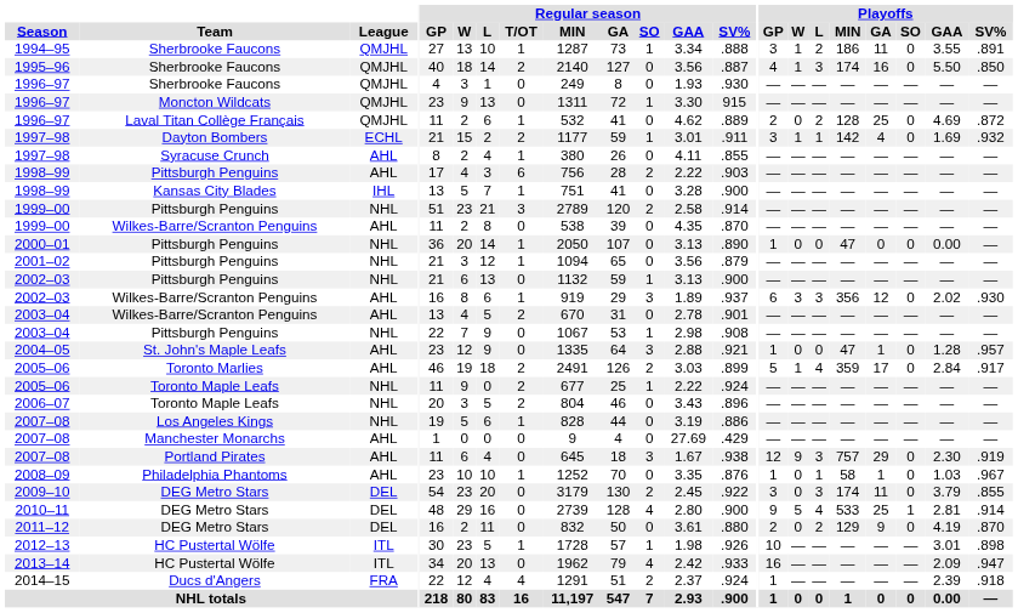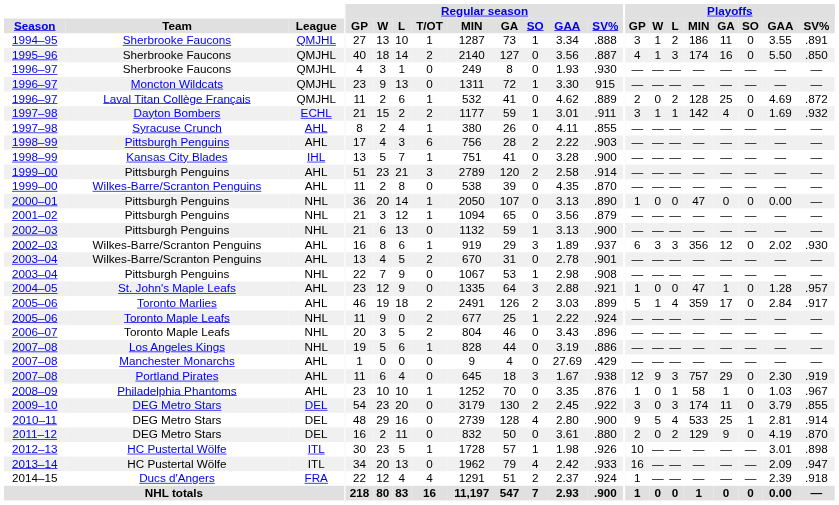 <table border="0" cellpadding="1" cellspacing="0" style="text-align:center; width:90%">
 <tr ALIGN="center" bgcolor="#e0e0e0">
 <th align="center" colspan="3" bgcolor="#ffffff"></th>
 <th align="center" rowspan="99" bgcolor="#ffffff"></th>
 <th align="center" colspan="9" bgcolor="#e0e0e0"><a href='#'>Regular season</a></th>
 <th align="center" rowspan="99" bgcolor="#ffffff"></th>
 <th align="center" colspan="8" bgcolor="#e0e0e0"><a href='#'>Playoffs</a></th>
 </tr>
 <tr ALIGN="center" bgcolor="#e0e0e0">
 <th><a href='#'>Season</a></th>
 <th>Team</th>
 <th>League</th>
 <th>GP</th>
 <th>W</th>
 <th>L</th>
 <th>T/OT</th>
 <th>MIN</th>
 <th>GA</th>
 <th><a href='#'>SO</a></th>
 <th><a href='#'>GAA</a></th>
 <th><a href='#'>SV%</a></th>
 <th>GP</th>
 <th>W</th>
 <th>L</th>
 <th>MIN</th>
 <th>GA</th>
 <th>SO</th>
 <th>GAA</th>
 <th>SV%</th>
 </tr>
 <tr ALIGN="center">
 <td><a href='#'>1994–95</a></td>
 <td><a href='#'>Sherbrooke Faucons</a></td>
 <td><a href='#'>QMJHL</a></td>
 <td>27</td>
 <td>13</td>
 <td>10</td>
 <td>1</td>
 <td>1287</td>
 <td>73</td>
 <td>1</td>
 <td>3.34</td>
 <td>.888</td>
 <td>3</td>
 <td>1</td>
 <td>2</td>
 <td>186</td>
 <td>11</td>
 <td>0</td>
 <td>3.55</td>
 <td>.891</td>
 </tr>
 <tr ALIGN="center" bgcolor="#f0f0f0">
 <td><a href='#'>1995–96</a></td>
 <td>Sherbrooke Faucons</td>
 <td>QMJHL</td>
 <td>40</td>
 <td>18</td>
 <td>14</td>
 <td>2</td>
 <td>2140</td>
 <td>127</td>
 <td>0</td>
 <td>3.56</td>
 <td>.887</td>
 <td>4</td>
 <td>1</td>
 <td>3</td>
 <td>174</td>
 <td>16</td>
 <td>0</td>
 <td>5.50</td>
 <td>.850</td>
 </tr>
 <tr ALIGN="center">
 <td><a href='#'>1996–97</a></td>
 <td>Sherbrooke Faucons</td>
 <td>QMJHL</td>
 <td>4</td>
 <td>3</td>
 <td>1</td>
 <td>0</td>
 <td>249</td>
 <td>8</td>
 <td>0</td>
 <td>1.93</td>
 <td>.930</td>
 <td>—</td>
 <td>—</td>
 <td>—</td>
 <td>—</td>
 <td>—</td>
 <td>—</td>
 <td>—</td>
 <td>—</td>
 </tr>
 <tr ALIGN="center" bgcolor="#f0f0f0">
 <td><a href='#'>1996–97</a></td>
 <td><a href='#'>Moncton Wildcats</a></td>
 <td>QMJHL</td>
 <td>23</td>
 <td>9</td>
 <td>13</td>
 <td>0</td>
 <td>1311</td>
 <td>72</td>
 <td>1</td>
 <td>3.30</td>
 <td>915</td>
 <td>—</td>
 <td>—</td>
 <td>—</td>
 <td>—</td>
 <td>—</td>
 <td>—</td>
 <td>—</td>
 <td>—</td>
 </tr>
 <tr ALIGN="center">
 <td><a href='#'>1996–97</a></td>
 <td><a href='#'>Laval Titan Collège Français</a></td>
 <td>QMJHL</td>
 <td>11</td>
 <td>2</td>
 <td>6</td>
 <td>1</td>
 <td>532</td>
 <td>41</td>
 <td>0</td>
 <td>4.62</td>
 <td>.889</td>
 <td>2</td>
 <td>0</td>
 <td>2</td>
 <td>128</td>
 <td>25</td>
 <td>0</td>
 <td>4.69</td>
 <td>.872</td>
 </tr>
 <tr ALIGN="center" bgcolor="#f0f0f0">
 <td><a href='#'>1997–98</a></td>
 <td><a href='#'>Dayton Bombers</a></td>
 <td><a href='#'>ECHL</a></td>
 <td>21</td>
 <td>15</td>
 <td>2</td>
 <td>2</td>
 <td>1177</td>
 <td>59</td>
 <td>1</td>
 <td>3.01</td>
 <td>.911</td>
 <td>3</td>
 <td>1</td>
 <td>1</td>
 <td>142</td>
 <td>4</td>
 <td>0</td>
 <td>1.69</td>
 <td>.932</td>
 </tr>
 <tr ALIGN="center">
 <td><a href='#'>1997–98</a></td>
 <td><a href='#'>Syracuse Crunch</a></td>
 <td><a href='#'>AHL</a></td>
 <td>8</td>
 <td>2</td>
 <td>4</td>
 <td>1</td>
 <td>380</td>
 <td>26</td>
 <td>0</td>
 <td>4.11</td>
 <td>.855</td>
 <td>—</td>
 <td>—</td>
 <td>—</td>
 <td>—</td>
 <td>—</td>
 <td>—</td>
 <td>—</td>
 <td>—</td>
 </tr>
 <tr ALIGN="center" bgcolor="#f0f0f0">
 <td><a href='#'>1998–99</a></td>
 <td><a href='#'>Pittsburgh Penguins</a></td>
 <td>AHL</td>
 <td>17</td>
 <td>4</td>
 <td>3</td>
 <td>6</td>
 <td>756</td>
 <td>28</td>
 <td>2</td>
 <td>2.22</td>
 <td>.903</td>
 <td>—</td>
 <td>—</td>
 <td>—</td>
 <td>—</td>
 <td>—</td>
 <td>—</td>
 <td>—</td>
 <td>—</td>
 </tr>
 <tr ALIGN="center">
 <td><a href='#'>1998–99</a></td>
 <td><a href='#'>Kansas City Blades</a></td>
 <td><a href='#'>IHL</a></td>
 <td>13</td>
 <td>5</td>
 <td>7</td>
 <td>1</td>
 <td>751</td>
 <td>41</td>
 <td>0</td>
 <td>3.28</td>
 <td>.900</td>
 <td>—</td>
 <td>—</td>
 <td>—</td>
 <td>—</td>
 <td>—</td>
 <td>—</td>
 <td>—</td>
 <td>—</td>
 </tr>
 <tr ALIGN="center" bgcolor="#f0f0f0">
 <td><a href='#'>1999–00</a></td>
 <td>Pittsburgh Penguins</td>
-<td>NHL</td>
+<td>AHL</td>
 <td>51</td>
 <td>23</td>
 <td>21</td>
 <td>3</td>
 <td>2789</td>
 <td>120</td>
 <td>2</td>
 <td>2.58</td>
 <td>.914</td>
 <td>—</td>
 <td>—</td>
 <td>—</td>
 <td>—</td>
 <td>—</td>
 <td>—</td>
 <td>—</td>
 <td>—</td>
 </tr>
 <tr ALIGN="center">
 <td><a href='#'>1999–00</a></td>
 <td><a href='#'>Wilkes-Barre/Scranton Penguins</a></td>
 <td>AHL</td>
 <td>11</td>
 <td>2</td>
 <td>8</td>
 <td>0</td>
 <td>538</td>
 <td>39</td>
 <td>0</td>
 <td>4.35</td>
 <td>.870</td>
 <td>—</td>
 <td>—</td>
 <td>—</td>
 <td>—</td>
 <td>—</td>
 <td>—</td>
 <td>—</td>
 <td>—</td>
 </tr>
 <tr ALIGN="center" bgcolor="#f0f0f0">
 <td><a href='#'>2000–01</a></td>
 <td>Pittsburgh Penguins</td>
 <td>NHL</td>
 <td>36</td>
 <td>20</td>
 <td>14</td>
 <td>1</td>
 <td>2050</td>
 <td>107</td>
 <td>0</td>
 <td>3.13</td>
 <td>.890</td>
 <td>1</td>
 <td>0</td>
 <td>0</td>
 <td>47</td>
 <td>0</td>
 <td>0</td>
 <td>0.00</td>
 <td>—</td>
 </tr>
 <tr ALIGN="center">
 <td><a href='#'>2001–02</a></td>
 <td>Pittsburgh Penguins</td>
 <td>NHL</td>
 <td>21</td>
 <td>3</td>
 <td>12</td>
 <td>1</td>
 <td>1094</td>
 <td>65</td>
 <td>0</td>
 <td>3.56</td>
 <td>.879</td>
 <td>—</td>
 <td>—</td>
 <td>—</td>
 <td>—</td>
 <td>—</td>
 <td>—</td>
 <td>—</td>
 <td>—</td>
 </tr>
 <tr ALIGN="center" bgcolor="#f0f0f0">
 <td><a href='#'>2002–03</a></td>
 <td>Pittsburgh Penguins</td>
 <td>NHL</td>
 <td>21</td>
 <td>6</td>
 <td>13</td>
 <td>0</td>
 <td>1132</td>
 <td>59</td>
 <td>1</td>
 <td>3.13</td>
 <td>.900</td>
 <td>—</td>
 <td>—</td>
 <td>—</td>
 <td>—</td>
 <td>—</td>
 <td>—</td>
 <td>—</td>
 <td>—</td>
 </tr>
 <tr ALIGN="center">
 <td><a href='#'>2002–03</a></td>
 <td>Wilkes-Barre/Scranton Penguins</td>
 <td>AHL</td>
 <td>16</td>
 <td>8</td>
 <td>6</td>
 <td>1</td>
 <td>919</td>
 <td>29</td>
 <td>3</td>
 <td>1.89</td>
 <td>.937</td>
 <td>6</td>
 <td>3</td>
 <td>3</td>
 <td>356</td>
 <td>12</td>
 <td>0</td>
 <td>2.02</td>
 <td>.930</td>
 </tr>
 <tr ALIGN="center" bgcolor="#f0f0f0">
 <td><a href='#'>2003–04</a></td>
 <td>Wilkes-Barre/Scranton Penguins</td>
 <td>AHL</td>
 <td>13</td>
 <td>4</td>
 <td>5</td>
 <td>2</td>
 <td>670</td>
 <td>31</td>
 <td>0</td>
 <td>2.78</td>
 <td>.901</td>
 <td>—</td>
 <td>—</td>
 <td>—</td>
 <td>—</td>
 <td>—</td>
 <td>—</td>
 <td>—</td>
 <td>—</td>
 </tr>
 <tr ALIGN="center">
 <td><a href='#'>2003–04</a></td>
 <td>Pittsburgh Penguins</td>
 <td>NHL</td>
 <td>22</td>
 <td>7</td>
 <td>9</td>
 <td>0</td>
 <td>1067</td>
 <td>53</td>
 <td>1</td>
 <td>2.98</td>
 <td>.908</td>
 <td>—</td>
 <td>—</td>
 <td>—</td>
 <td>—</td>
 <td>—</td>
 <td>—</td>
 <td>—</td>
 <td>—</td>
 </tr>
 <tr ALIGN="center" bgcolor="#f0f0f0">
 <td><a href='#'>2004–05</a></td>
 <td><a href='#'>St. John's Maple Leafs</a></td>
 <td>AHL</td>
 <td>23</td>
 <td>12</td>
 <td>9</td>
 <td>0</td>
 <td>1335</td>
 <td>64</td>
 <td>3</td>
 <td>2.88</td>
 <td>.921</td>
 <td>1</td>
 <td>0</td>
 <td>0</td>
 <td>47</td>
 <td>1</td>
 <td>0</td>
 <td>1.28</td>
 <td>.957</td>
 </tr>
 <tr ALIGN="center">
 <td><a href='#'>2005–06</a></td>
 <td><a href='#'>Toronto Marlies</a></td>
 <td>AHL</td>
 <td>46</td>
 <td>19</td>
 <td>18</td>
 <td>2</td>
 <td>2491</td>
 <td>126</td>
 <td>2</td>
 <td>3.03</td>
 <td>.899</td>
 <td>5</td>
 <td>1</td>
 <td>4</td>
 <td>359</td>
 <td>17</td>
 <td>0</td>
 <td>2.84</td>
 <td>.917</td>
 </tr>
 <tr ALIGN="center" bgcolor="#f0f0f0">
 <td><a href='#'>2005–06</a></td>
 <td><a href='#'>Toronto Maple Leafs</a></td>
 <td>NHL</td>
 <td>11</td>
 <td>9</td>
 <td>0</td>
 <td>2</td>
 <td>677</td>
 <td>25</td>
 <td>1</td>
 <td>2.22</td>
 <td>.924</td>
 <td>—</td>
 <td>—</td>
 <td>—</td>
 <td>—</td>
 <td>—</td>
 <td>—</td>
 <td>—</td>
 <td>—</td>
 </tr>
 <tr ALIGN="center">
 <td><a href='#'>2006–07</a></td>
 <td>Toronto Maple Leafs</td>
 <td>NHL</td>
 <td>20</td>
 <td>3</td>
 <td>5</td>
 <td>2</td>
 <td>804</td>
 <td>46</td>
 <td>0</td>
 <td>3.43</td>
 <td>.896</td>
 <td>—</td>
 <td>—</td>
 <td>—</td>
 <td>—</td>
 <td>—</td>
 <td>—</td>
 <td>—</td>
 <td>—</td>
 </tr>
 <tr ALIGN="center" bgcolor="#f0f0f0">
 <td><a href='#'>2007–08</a></td>
 <td><a href='#'>Los Angeles Kings</a></td>
 <td>NHL</td>
 <td>19</td>
 <td>5</td>
 <td>6</td>
 <td>1</td>
 <td>828</td>
 <td>44</td>
 <td>0</td>
 <td>3.19</td>
 <td>.886</td>
 <td>—</td>
 <td>—</td>
 <td>—</td>
 <td>—</td>
 <td>—</td>
 <td>—</td>
 <td>—</td>
 <td>—</td>
 </tr>
 <tr ALIGN="center">
 <td><a href='#'>2007–08</a></td>
 <td><a href='#'>Manchester Monarchs</a></td>
 <td>AHL</td>
 <td>1</td>
 <td>0</td>
 <td>0</td>
 <td>0</td>
 <td>9</td>
 <td>4</td>
 <td>0</td>
 <td>27.69</td>
 <td>.429</td>
 <td>—</td>
 <td>—</td>
 <td>—</td>
 <td>—</td>
 <td>—</td>
 <td>—</td>
 <td>—</td>
 <td>—</td>
 </tr>
 <tr ALIGN="center" bgcolor="#f0f0f0">
 <td><a href='#'>2007–08</a></td>
 <td><a href='#'>Portland Pirates</a></td>
 <td>AHL</td>
 <td>11</td>
 <td>6</td>
 <td>4</td>
 <td>0</td>
 <td>645</td>
 <td>18</td>
 <td>3</td>
 <td>1.67</td>
 <td>.938</td>
 <td>12</td>
 <td>9</td>
 <td>3</td>
 <td>757</td>
 <td>29</td>
 <td>0</td>
 <td>2.30</td>
 <td>.919</td>
 </tr>
 <tr ALIGN="center">
 <td><a href='#'>2008–09</a></td>
 <td><a href='#'>Philadelphia Phantoms</a></td>
 <td>AHL</td>
 <td>23</td>
 <td>10</td>
 <td>10</td>
 <td>1</td>
 <td>1252</td>
 <td>70</td>
 <td>0</td>
 <td>3.35</td>
 <td>.876</td>
 <td>1</td>
 <td>0</td>
 <td>1</td>
 <td>58</td>
 <td>1</td>
 <td>0</td>
 <td>1.03</td>
 <td>.967</td>
 </tr>
 <tr ALIGN="center" bgcolor="#f0f0f0">
 <td><a href='#'>2009–10</a></td>
 <td><a href='#'>DEG Metro Stars</a></td>
 <td><a href='#'>DEL</a></td>
 <td>54</td>
 <td>23</td>
 <td>20</td>
 <td>0</td>
 <td>3179</td>
 <td>130</td>
 <td>2</td>
 <td>2.45</td>
 <td>.922</td>
 <td>3</td>
 <td>0</td>
 <td>3</td>
 <td>174</td>
 <td>11</td>
 <td>0</td>
 <td>3.79</td>
 <td>.855</td>
 </tr>
 <tr ALIGN="center">
 <td><a href='#'>2010–11</a></td>
 <td>DEG Metro Stars</td>
 <td>DEL</td>
 <td>48</td>
 <td>29</td>
 <td>16</td>
 <td>0</td>
 <td>2739</td>
 <td>128</td>
 <td>4</td>
 <td>2.80</td>
 <td>.900</td>
 <td>9</td>
 <td>5</td>
 <td>4</td>
 <td>533</td>
 <td>25</td>
 <td>1</td>
 <td>2.81</td>
 <td>.914</td>
 </tr>
 <tr ALIGN="center" bgcolor="#f0f0f0">
 <td><a href='#'>2011–12</a></td>
 <td>DEG Metro Stars</td>
 <td>DEL</td>
 <td>16</td>
 <td>2</td>
 <td>11</td>
 <td>0</td>
 <td>832</td>
 <td>50</td>
 <td>0</td>
 <td>3.61</td>
 <td>.880</td>
 <td>2</td>
 <td>0</td>
 <td>2</td>
 <td>129</td>
 <td>9</td>
 <td>0</td>
 <td>4.19</td>
 <td>.870</td>
 </tr>
 <tr ALIGN="center">
 <td><a href='#'>2012–13</a></td>
 <td><a href='#'>HC Pustertal Wölfe</a></td>
 <td><a href='#'>ITL</a></td>
 <td>30</td>
 <td>23</td>
 <td>5</td>
 <td>1</td>
 <td>1728</td>
 <td>57</td>
 <td>1</td>
 <td>1.98</td>
 <td>.926</td>
 <td>10</td>
 <td>—</td>
 <td>—</td>
 <td>—</td>
 <td>—</td>
 <td>—</td>
 <td>3.01</td>
 <td>.898</td>
 </tr>
 <tr ALIGN="center"  bgcolor="#f0f0f0">
 <td><a href='#'>2013–14</a></td>
 <td>HC Pustertal Wölfe</td>
 <td>ITL</td>
 <td>34</td>
 <td>20</td>
 <td>13</td>
 <td>0</td>
 <td>1962</td>
 <td>79</td>
 <td>4</td>
 <td>2.42</td>
 <td>.933</td>
 <td>16</td>
 <td>—</td>
 <td>—</td>
 <td>—</td>
 <td>—</td>
 <td>—</td>
 <td>2.09</td>
 <td>.947</td>
 </tr>
 <tr ALIGN="center">
 <td>2014–15</td>
 <td><a href='#'>Ducs d'Angers</a></td>
 <td><a href='#'>FRA</a></td>
 <td>22</td>
 <td>12</td>
 <td>4</td>
 <td>4</td>
 <td>1291</td>
 <td>51</td>
 <td>2</td>
 <td>2.37</td>
 <td>.924</td>
 <td>1</td>
 <td>—</td>
 <td>—</td>
 <td>—</td>
 <td>—</td>
 <td>—</td>
 <td>2.39</td>
 <td>.918</td>
 </tr>
 <tr ALIGN="center" bgcolor="#e0e0e0">
 <th colspan="3" align="center">NHL totals</th>
 <th>218</th>
 <th>80</th>
 <th>83</th>
 <th>16</th>
 <th>11,197</th>
 <th>547</th>
 <th>7</th>
 <th>2.93</th>
 <th>.900</th>
 <th>1</th>
 <th>0</th>
 <th>0</th>
 <th>1</th>
 <th>0</th>
 <th>0</th>
 <th>0.00</th>
 <th>—</th>
 </tr>
 </table>
